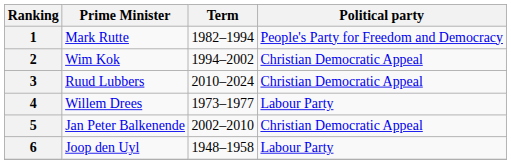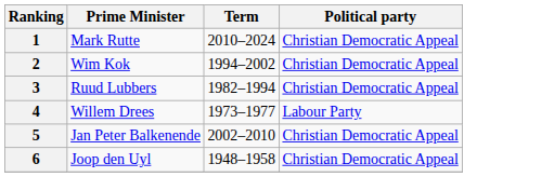 <table class="wikitable">
 <tr>
 <th>Ranking</th>
 <th>Prime Minister</th>
 <th>Term</th>
 <th>Political party</th>
 </tr>
 <tr>
 <th>1</th>
 <td><a href='#'>Mark Rutte</a></td>
-<td>1982–1994</td>
-<td><a href='#'>People's Party for Freedom and Democracy</a></td>
+<td>2010–2024</td>
+<td><a href='#'>Christian Democratic Appeal</a></td>
 </tr>
 <tr>
 <th>2</th>
 <td><a href='#'>Wim Kok</a></td>
 <td>1994–2002</td>
 <td><a href='#'>Christian Democratic Appeal</a></td>
 </tr>
 <tr>
 <th>3</th>
 <td><a href='#'>Ruud Lubbers</a></td>
-<td>2010–2024</td>
+<td>1982–1994</td>
 <td><a href='#'>Christian Democratic Appeal</a></td>
 </tr>
 <tr>
 <th>4</th>
 <td><a href='#'>Willem Drees</a></td>
 <td>1973–1977</td>
 <td><a href='#'>Labour Party</a></td>
 </tr>
 <tr>
 <th>5</th>
 <td><a href='#'>Jan Peter Balkenende</a></td>
 <td>2002–2010</td>
 <td><a href='#'>Christian Democratic Appeal</a></td>
 </tr>
 <tr>
 <th>6</th>
 <td><a href='#'>Joop den Uyl</a></td>
 <td>1948–1958</td>
-<td><a href='#'>Labour Party</a></td>
+<td><a href='#'>Christian Democratic Appeal</a></td>
 </tr>
 <tr>
 </tr>
 </table>
